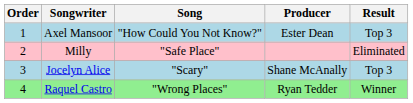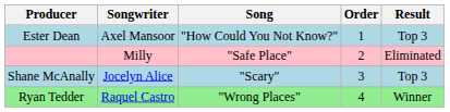 <table class="wikitable plainrowheaders" style="text-align:center">
 <tr>
-<th style="row">Order</th>
+<th style="row">Producer</th>
 <th style="row">Songwriter</th>
 <th style="row">Song</th>
-<th style="row">Producer</th>
+<th style="row">Order</th>
 <th style="row">Result</th>
 </tr>
 <tr style="background:lightblue;">
-<td>1</td>
+<td>Ester Dean</td>
 <td>Axel Mansoor</td>
 <td>"How Could You Not Know?"</td>
-<td>Ester Dean</td>
+<td>1</td>
 <td>Top 3</td>
 </tr>
 <tr style="background:pink;">
-<td>2</td>
+<td></td>
 <td>Milly</td>
 <td>"Safe Place"</td>
-<td></td>
+<td>2</td>
 <td>Eliminated</td>
 </tr>
 <tr style="background:lightblue;">
-<td>3</td>
+<td>Shane McAnally</td>
 <td><a href='#'>Jocelyn Alice</a></td>
 <td>"Scary"</td>
-<td>Shane McAnally</td>
+<td>3</td>
 <td>Top 3</td>
 </tr>
 <tr style="background:lightgreen;">
-<td>4</td>
+<td>Ryan Tedder</td>
 <td><a href='#'>Raquel Castro</a></td>
 <td>"Wrong Places"</td>
-<td>Ryan Tedder</td>
+<td>4</td>
 <td>Winner</td>
 </tr>
 </table>
